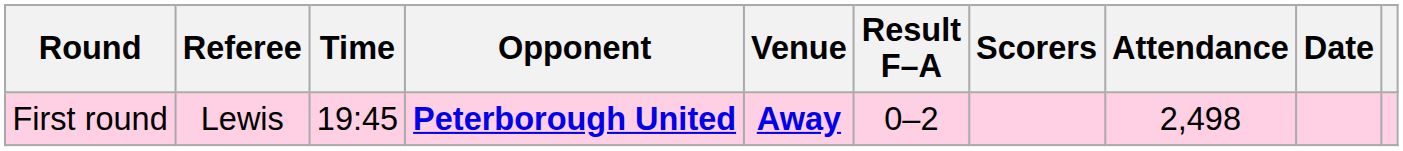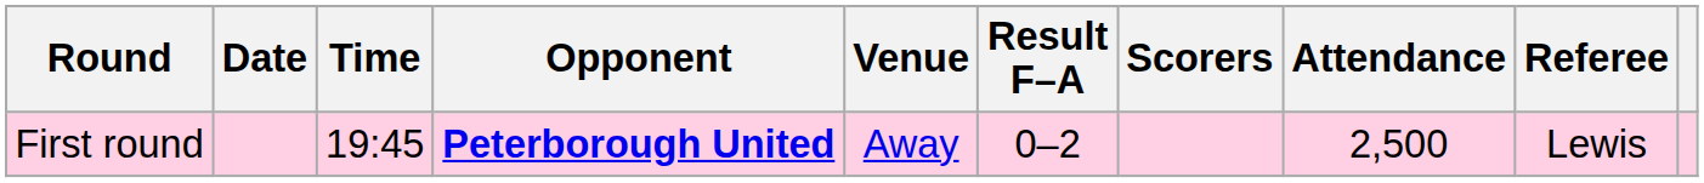 <table class="wikitable" style="text-align:center">
 <tr>
 <th>Round</th>
-<th>Referee</th>
+<th>Date</th>
 <th>Time</th>
 <th>Opponent</th>
 <th>Venue</th>
 <th>Result<br>F–A</th>
 <th>Scorers</th>
 <th>Attendance</th>
-<th>Date</th>
+<th>Referee</th>
 <th></th>
 </tr>
 <tr bgcolor="#ffd0e3">
 <td>First round</td>
-<td>Lewis</td>
+<td></td>
 <td>19:45</td>
 <td><strong><a href='#'>Peterborough United</a></strong></td>
-<td><strong><a href='#'>Away</a></strong></td>
+<td><a href='#'>Away</a></td>
 <td>0–2</td>
 <td></td>
-<td>2,498</td>
-<td></td>
+<td>2,500</td>
+<td>Lewis</td>
 <td></td>
 </tr>
 </table>
